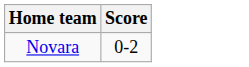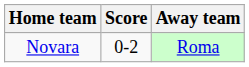 <table class="wikitable" style="text-align: center">
 <tr>
 <th>Home team</th>
 <th>Score</th>
+<th>Away team</th>
 </tr>
 <tr>
 <td><a href='#'>Novara</a></td>
 <td>0-2 </td>
+<td bgcolor="ccffcc"><a href='#'>Roma</a></td>
 </tr>
 </table>
